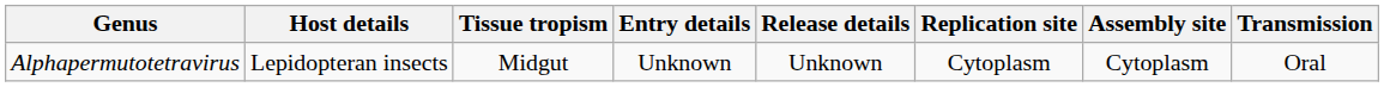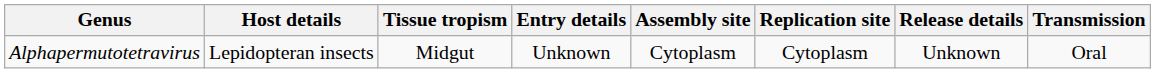 <table class="wikitable sortable" style="text-align:center">
 <tr>
 <th>Genus</th>
 <th>Host details</th>
 <th>Tissue tropism</th>
 <th>Entry details</th>
+<th>Assembly site</th>
+<th>Replication site</th>
 <th>Release details</th>
-<th>Replication site</th>
-<th>Assembly site</th>
 <th>Transmission</th>
 </tr>
 <tr>
 <td><em>Alphapermutotetravirus</em></td>
 <td>Lepidopteran insects</td>
 <td>Midgut</td>
 <td>Unknown</td>
-<td>Unknown</td>
 <td>Cytoplasm</td>
 <td>Cytoplasm</td>
+<td>Unknown</td>
 <td>Oral</td>
 </tr>
 </table>
